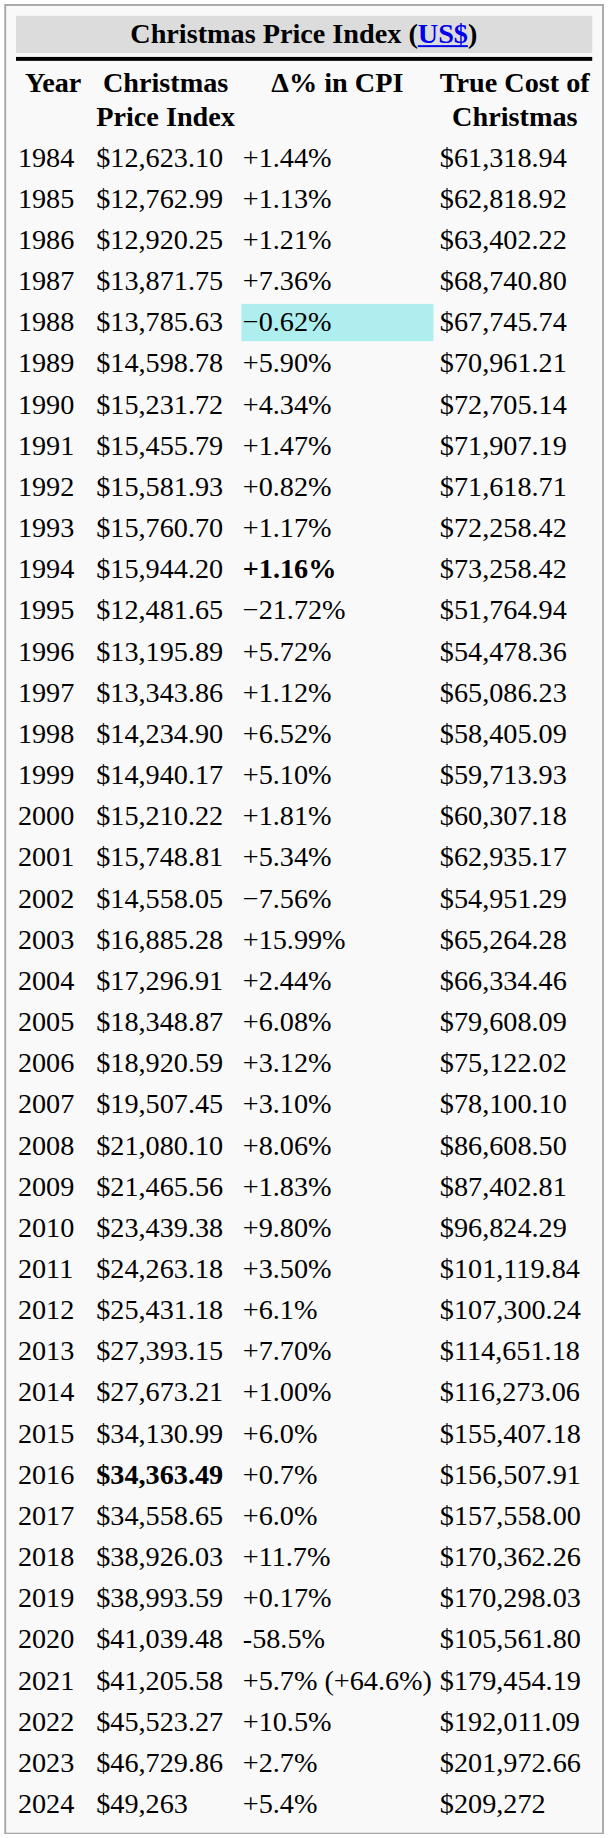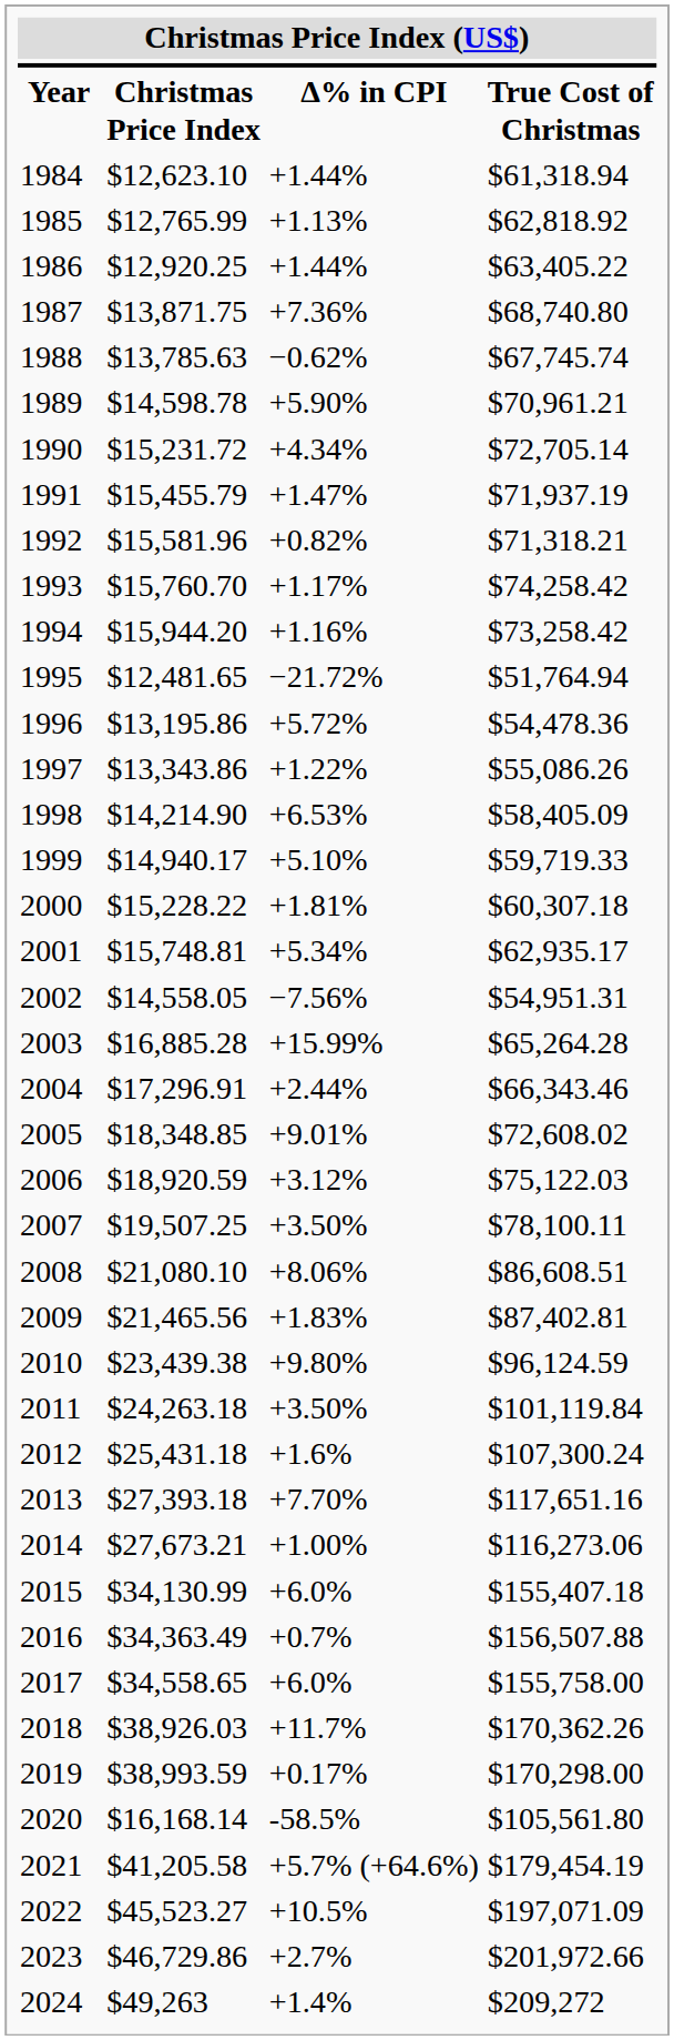 <table class="infobox" style="float:right; clear:right; margin-left:1em; margin-right:1em; font-size:90%;">
 <tr>
 <th style="background:#DCDCDC;" colspan="4">Christmas Price Index (<a href='#'>US$</a>)</th>
 </tr>
 <tr>
 <th style="background:#000000;" colspan="4"></th>
 </tr>
 <tr>
 <th> Year </th>
 <th>Christmas<br>Price Index</th>
 <th>Δ% in CPI</th>
 <th>True Cost of<br>Christmas</th>
 </tr>
 <tr>
 <td>1984</td>
 <td>$12,623.10</td>
 <td>+1.44%</td>
 <td>$61,318.94</td>
 </tr>
 <tr>
 <td>1985</td>
-<td>$12,762.99</td>
+<td>$12,765.99</td>
 <td>+1.13%</td>
 <td>$62,818.92</td>
 </tr>
 <tr>
 <td>1986</td>
 <td>$12,920.25</td>
-<td>+1.21%</td>
-<td>$63,402.22</td>
+<td>+1.44%</td>
+<td>$63,405.22</td>
 </tr>
 <tr>
 <td>1987</td>
 <td>$13,871.75</td>
 <td>+7.36%</td>
 <td>$68,740.80</td>
 </tr>
 <tr>
 <td>1988</td>
 <td>$13,785.63</td>
-<td style="background: paleturquoise;">−0.62%</td>
+<td>−0.62%</td>
 <td>$67,745.74</td>
 </tr>
 <tr>
 <td>1989</td>
 <td>$14,598.78</td>
 <td>+5.90%</td>
 <td>$70,961.21</td>
 </tr>
 <tr>
 <td>1990</td>
 <td>$15,231.72</td>
 <td>+4.34%</td>
 <td>$72,705.14</td>
 </tr>
 <tr>
 <td>1991</td>
 <td>$15,455.79</td>
 <td>+1.47%</td>
-<td>$71,907.19</td>
+<td>$71,937.19</td>
 </tr>
 <tr>
 <td>1992</td>
-<td>$15,581.93</td>
+<td>$15,581.96</td>
 <td>+0.82%</td>
-<td>$71,618.71</td>
+<td>$71,318.21</td>
 </tr>
 <tr>
 <td>1993</td>
 <td>$15,760.70</td>
 <td>+1.17%</td>
-<td>$72,258.42</td>
+<td>$74,258.42</td>
 </tr>
 <tr>
 <td>1994</td>
 <td>$15,944.20</td>
-<td><strong>+1.16%</strong></td>
+<td>+1.16%</td>
 <td>$73,258.42</td>
 </tr>
 <tr>
 <td>1995</td>
 <td>$12,481.65</td>
 <td>−21.72%</td>
 <td>$51,764.94</td>
 </tr>
 <tr>
 <td>1996</td>
-<td>$13,195.89</td>
+<td>$13,195.86</td>
 <td>+5.72%</td>
 <td>$54,478.36</td>
 </tr>
 <tr>
 <td>1997</td>
 <td>$13,343.86</td>
-<td>+1.12%</td>
-<td>$65,086.23</td>
+<td>+1.22%</td>
+<td>$55,086.26</td>
 </tr>
 <tr>
 <td>1998</td>
-<td>$14,234.90</td>
-<td>+6.52%</td>
+<td>$14,214.90</td>
+<td>+6.53%</td>
 <td>$58,405.09</td>
 </tr>
 <tr>
 <td>1999</td>
 <td>$14,940.17</td>
 <td>+5.10%</td>
-<td>$59,713.93</td>
+<td>$59,719.33</td>
 </tr>
 <tr>
 <td>2000</td>
-<td>$15,210.22</td>
+<td>$15,228.22</td>
 <td>+1.81%</td>
 <td>$60,307.18</td>
 </tr>
 <tr>
 <td>2001</td>
 <td>$15,748.81</td>
 <td>+5.34%</td>
 <td>$62,935.17</td>
 </tr>
 <tr>
 <td>2002</td>
 <td>$14,558.05</td>
 <td>−7.56%</td>
-<td>$54,951.29</td>
+<td>$54,951.31</td>
 </tr>
 <tr>
 <td>2003</td>
 <td>$16,885.28</td>
 <td>+15.99%</td>
 <td>$65,264.28</td>
 </tr>
 <tr>
 <td>2004</td>
 <td>$17,296.91</td>
 <td>+2.44%</td>
-<td>$66,334.46</td>
+<td>$66,343.46</td>
 </tr>
 <tr>
 <td>2005</td>
-<td>$18,348.87</td>
-<td>+6.08%</td>
-<td>$79,608.09</td>
+<td>$18,348.85</td>
+<td>+9.01%</td>
+<td>$72,608.02</td>
 </tr>
 <tr>
 <td>2006</td>
 <td>$18,920.59</td>
 <td>+3.12%</td>
-<td>$75,122.02</td>
+<td>$75,122.03</td>
 </tr>
 <tr>
 <td>2007</td>
-<td>$19,507.45</td>
-<td>+3.10%</td>
-<td>$78,100.10</td>
+<td>$19,507.25</td>
+<td>+3.50%</td>
+<td>$78,100.11</td>
 </tr>
 <tr>
 <td>2008</td>
 <td>$21,080.10</td>
 <td>+8.06%</td>
-<td>$86,608.50</td>
+<td>$86,608.51</td>
 </tr>
 <tr>
 <td>2009</td>
 <td>$21,465.56</td>
 <td>+1.83%</td>
 <td>$87,402.81</td>
 </tr>
 <tr>
 <td>2010</td>
 <td>$23,439.38</td>
 <td>+9.80%</td>
-<td>$96,824.29</td>
+<td>$96,124.59</td>
 </tr>
 <tr>
 <td>2011</td>
 <td>$24,263.18</td>
 <td>+3.50%</td>
 <td>$101,119.84</td>
 </tr>
 <tr>
 <td>2012</td>
 <td>$25,431.18</td>
-<td>+6.1%</td>
+<td>+1.6%</td>
 <td>$107,300.24</td>
 </tr>
 <tr>
 <td>2013</td>
-<td>$27,393.15</td>
+<td>$27,393.18</td>
 <td>+7.70%</td>
-<td>$114,651.18</td>
+<td>$117,651.16</td>
 </tr>
 <tr>
 <td>2014</td>
 <td>$27,673.21</td>
 <td>+1.00%</td>
 <td>$116,273.06</td>
 </tr>
 <tr>
 <td>2015</td>
 <td>$34,130.99</td>
 <td>+6.0%</td>
 <td>$155,407.18</td>
 </tr>
 <tr>
 <td>2016</td>
-<td><strong>$34,363.49</strong></td>
+<td>$34,363.49</td>
 <td>+0.7%</td>
-<td>$156,507.91</td>
+<td>$156,507.88</td>
 </tr>
 <tr>
 <td>2017</td>
 <td>$34,558.65</td>
 <td>+6.0%</td>
-<td>$157,558.00</td>
+<td>$155,758.00</td>
 </tr>
 <tr>
 <td>2018</td>
 <td>$38,926.03</td>
 <td>+11.7%</td>
 <td>$170,362.26</td>
 </tr>
 <tr>
 <td>2019</td>
 <td>$38,993.59</td>
 <td>+0.17%</td>
-<td>$170,298.03</td>
+<td>$170,298.00</td>
 </tr>
 <tr>
 <td>2020</td>
-<td>$41,039.48</td>
+<td>$16,168.14</td>
 <td>-58.5%</td>
 <td>$105,561.80</td>
 </tr>
 <tr>
 <td>2021</td>
 <td>$41,205.58</td>
 <td>+5.7% (+64.6%)</td>
 <td>$179,454.19</td>
 </tr>
 <tr>
 <td>2022</td>
 <td>$45,523.27</td>
 <td>+10.5%</td>
-<td>$192,011.09</td>
+<td>$197,071.09</td>
 </tr>
 <tr>
 <td>2023</td>
 <td>$46,729.86</td>
 <td>+2.7%</td>
 <td>$201,972.66</td>
 </tr>
 <tr>
 <td>2024</td>
 <td>$49,263</td>
-<td>+5.4%</td>
+<td>+1.4%</td>
 <td>$209,272</td>
 </tr>
 </table>
